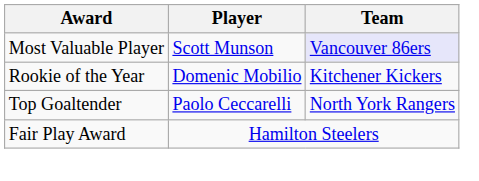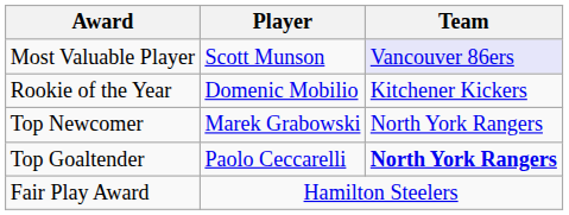 <table class="wikitable">
 <tr>
 <th>Award</th>
 <th>Player</th>
 <th>Team</th>
 </tr>
 <tr>
 <td>Most Valuable Player</td>
 <td>  <a href='#'>Scott Munson</a></td>
 <td style="background: lavender;"><a href='#'>Vancouver 86ers</a></td>
 </tr>
 <tr>
 <td>Rookie of the Year</td>
 <td>  <a href='#'>Domenic Mobilio</a></td>
 <td><a href='#'>Kitchener Kickers</a></td>
 </tr>
 <tr>
+<td>Top Newcomer</td>
+<td>  <a href='#'>Marek Grabowski</a></td>
+<td><a href='#'>North York Rangers</a></td>
+</tr>
+<tr>
 <td>Top Goaltender</td>
 <td>  <a href='#'>Paolo Ceccarelli</a></td>
-<td><a href='#'>North York Rangers</a></td>
+<td><strong><a href='#'>North York Rangers</a></strong></td>
 </tr>
 <tr>
 <td>Fair Play Award</td>
 <td colspan=2 style="text-align: center;"><a href='#'>Hamilton Steelers</a></td>
 </tr>
 </table>
